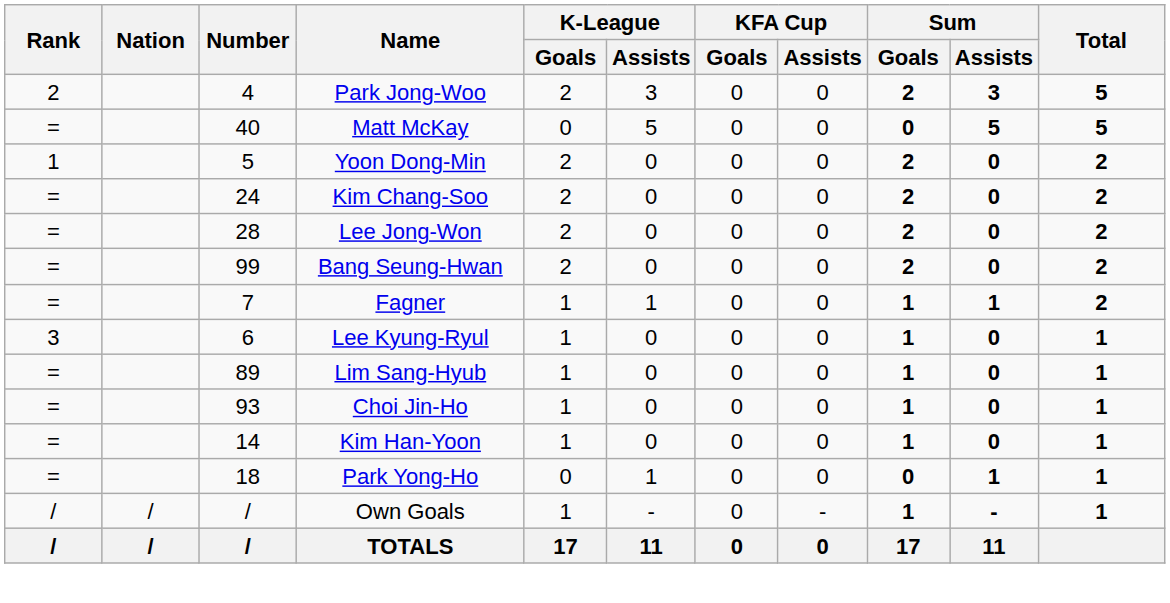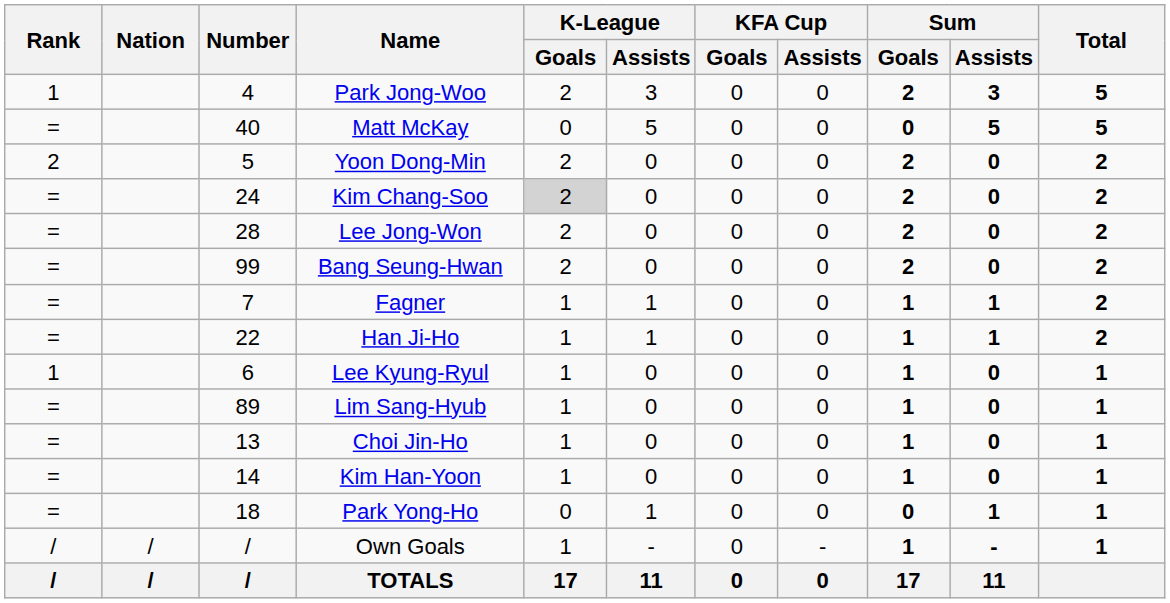 <table class="wikitable" style="font-size: 95%; text-align: center;">
 <tr>
 <th rowspan=2 width=60>Rank</th>
 <th rowspan=2 width=60>Nation</th>
 <th rowspan=2 width=60>Number</th>
 <th rowspan=2 width=150>Name</th>
 <th colspan=2 width=100>K-League</th>
 <th colspan=2 width=100>KFA Cup</th>
 <th colspan=2 width=100>Sum</th>
 <th rowspan=2 width=80>Total</th>
 </tr>
 <tr>
 <th width=50>Goals</th>
 <th width=50>Assists</th>
 <th width=50>Goals</th>
 <th width=50>Assists</th>
 <th width=50>Goals</th>
 <th width=50>Assists</th>
 </tr>
 <tr>
-<td>2</td>
+<td>1</td>
 <td></td>
 <td>4</td>
 <td><a href='#'>Park Jong-Woo</a></td>
 <td>2</td>
 <td>3</td>
 <td>0</td>
 <td>0</td>
 <td><strong>2</strong></td>
 <td><strong>3</strong></td>
 <td><strong>5</strong></td>
 </tr>
 <tr>
 <td>=</td>
 <td></td>
 <td>40</td>
 <td><a href='#'>Matt McKay</a></td>
 <td>0</td>
 <td>5</td>
 <td>0</td>
 <td>0</td>
 <td><strong>0</strong></td>
 <td><strong>5</strong></td>
 <td><strong>5</strong></td>
 </tr>
 <tr>
-<td>1</td>
+<td>2</td>
 <td></td>
 <td>5</td>
 <td><a href='#'>Yoon Dong-Min</a></td>
 <td>2</td>
 <td>0</td>
 <td>0</td>
 <td>0</td>
 <td><strong>2</strong></td>
 <td><strong>0</strong></td>
 <td><strong>2</strong></td>
 </tr>
 <tr>
 <td>=</td>
 <td></td>
 <td>24</td>
 <td><a href='#'>Kim Chang-Soo</a></td>
-<td>2</td>
+<td style="background: lightgrey;">2</td>
 <td>0</td>
 <td>0</td>
 <td>0</td>
 <td><strong>2</strong></td>
 <td><strong>0</strong></td>
 <td><strong>2</strong></td>
 </tr>
 <tr>
 <td>=</td>
 <td></td>
 <td>28</td>
 <td><a href='#'>Lee Jong-Won</a></td>
 <td>2</td>
 <td>0</td>
 <td>0</td>
 <td>0</td>
 <td><strong>2</strong></td>
 <td><strong>0</strong></td>
 <td><strong>2</strong></td>
 </tr>
 <tr>
 <td>=</td>
 <td></td>
 <td>99</td>
 <td><a href='#'>Bang Seung-Hwan</a></td>
 <td>2</td>
 <td>0</td>
 <td>0</td>
 <td>0</td>
 <td><strong>2</strong></td>
 <td><strong>0</strong></td>
 <td><strong>2</strong></td>
 </tr>
 <tr>
 <td>=</td>
 <td></td>
 <td>7</td>
 <td><a href='#'>Fagner</a></td>
 <td>1</td>
 <td>1</td>
 <td>0</td>
 <td>0</td>
 <td><strong>1</strong></td>
 <td><strong>1</strong></td>
 <td><strong>2</strong></td>
 </tr>
 <tr>
-<td>3</td>
+<td>=</td>
+<td></td>
+<td>22</td>
+<td><a href='#'>Han Ji-Ho</a></td>
+<td>1</td>
+<td>1</td>
+<td>0</td>
+<td>0</td>
+<td><strong>1</strong></td>
+<td><strong>1</strong></td>
+<td><strong>2</strong></td>
+</tr>
+<tr>
+<td>1</td>
 <td></td>
 <td>6</td>
 <td><a href='#'>Lee Kyung-Ryul</a></td>
 <td>1</td>
 <td>0</td>
 <td>0</td>
 <td>0</td>
 <td><strong>1</strong></td>
 <td><strong>0</strong></td>
 <td><strong>1</strong></td>
 </tr>
 <tr>
 <td>=</td>
 <td></td>
 <td>89</td>
 <td><a href='#'>Lim Sang-Hyub</a></td>
 <td>1</td>
 <td>0</td>
 <td>0</td>
 <td>0</td>
 <td><strong>1</strong></td>
 <td><strong>0</strong></td>
 <td><strong>1</strong></td>
 </tr>
 <tr>
 <td>=</td>
 <td></td>
-<td>93</td>
+<td>13</td>
 <td><a href='#'>Choi Jin-Ho</a></td>
 <td>1</td>
 <td>0</td>
 <td>0</td>
 <td>0</td>
 <td><strong>1</strong></td>
 <td><strong>0</strong></td>
 <td><strong>1</strong></td>
 </tr>
 <tr>
 <td>=</td>
 <td></td>
 <td>14</td>
 <td><a href='#'>Kim Han-Yoon</a></td>
 <td>1</td>
 <td>0</td>
 <td>0</td>
 <td>0</td>
 <td><strong>1</strong></td>
 <td><strong>0</strong></td>
 <td><strong>1</strong></td>
 </tr>
 <tr>
 <td>=</td>
 <td></td>
 <td>18</td>
 <td><a href='#'>Park Yong-Ho</a></td>
 <td>0</td>
 <td>1</td>
 <td>0</td>
 <td>0</td>
 <td><strong>0</strong></td>
 <td><strong>1</strong></td>
 <td><strong>1</strong></td>
 </tr>
 <tr>
 <td>/</td>
 <td>/</td>
 <td>/</td>
 <td>Own Goals</td>
 <td>1</td>
 <td>-</td>
 <td>0</td>
 <td>-</td>
 <td><strong>1</strong></td>
 <td><strong>-</strong></td>
 <td><strong>1</strong></td>
 </tr>
 <tr>
 <th>/</th>
 <th>/</th>
 <th>/</th>
 <th>TOTALS</th>
 <th>17</th>
 <th>11</th>
 <th>0</th>
 <th>0</th>
 <th>17</th>
 <th>11</th>
 <th></th>
 </tr>
 </table>
